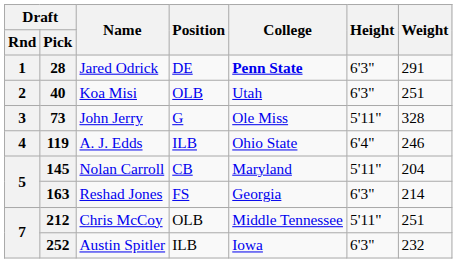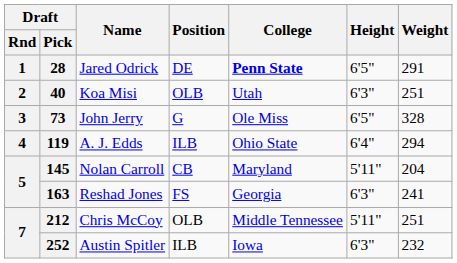 <table class="wikitable" style="font-size: 95%;">
 <tr>
 <th colspan="2">Draft</th>
 <th rowspan="2">Name</th>
 <th rowspan="2">Position</th>
 <th rowspan="2">College</th>
 <th rowspan="2">Height</th>
 <th rowspan="2">Weight</th>
 </tr>
 <tr>
 <th>Rnd</th>
 <th>Pick</th>
 </tr>
 <tr>
 <th>1</th>
 <th>28</th>
 <td><a href='#'>Jared Odrick</a></td>
 <td><a href='#'>DE</a></td>
 <td><strong><a href='#'>Penn State</a></strong></td>
-<td>6'3"</td>
+<td>6'5"</td>
 <td>291</td>
 </tr>
 <tr>
 <th>2</th>
 <th>40</th>
 <td><a href='#'>Koa Misi</a></td>
 <td><a href='#'>OLB</a></td>
 <td><a href='#'>Utah</a></td>
 <td>6'3"</td>
 <td>251</td>
 </tr>
 <tr>
 <th>3</th>
 <th>73</th>
 <td><a href='#'>John Jerry</a></td>
 <td><a href='#'>G</a></td>
 <td><a href='#'>Ole Miss</a></td>
-<td>5'11"</td>
+<td>6'5"</td>
 <td>328</td>
 </tr>
 <tr>
 <th>4</th>
 <th>119</th>
 <td><a href='#'>A. J. Edds</a></td>
 <td><a href='#'>ILB</a></td>
 <td><a href='#'>Ohio State</a></td>
 <td>6'4"</td>
-<td>246</td>
+<td>294</td>
 </tr>
 <tr>
 <th rowspan="2">5</th>
 <th>145</th>
 <td><a href='#'>Nolan Carroll</a></td>
 <td><a href='#'>CB</a></td>
 <td><a href='#'>Maryland</a></td>
 <td>5'11"</td>
 <td>204</td>
 </tr>
 <tr>
 <th>163</th>
 <td><a href='#'>Reshad Jones</a></td>
 <td><a href='#'>FS</a></td>
 <td><a href='#'>Georgia</a></td>
 <td>6'3"</td>
-<td>214</td>
+<td>241</td>
 </tr>
 <tr>
 <th rowspan="2">7</th>
 <th>212</th>
 <td><a href='#'>Chris McCoy</a></td>
 <td>OLB</td>
 <td><a href='#'>Middle Tennessee</a></td>
 <td>5'11"</td>
 <td>251</td>
 </tr>
 <tr>
 <th>252</th>
 <td><a href='#'>Austin Spitler</a></td>
 <td>ILB</td>
 <td><a href='#'>Iowa</a></td>
 <td>6'3"</td>
 <td>232</td>
 </tr>
 </table>
